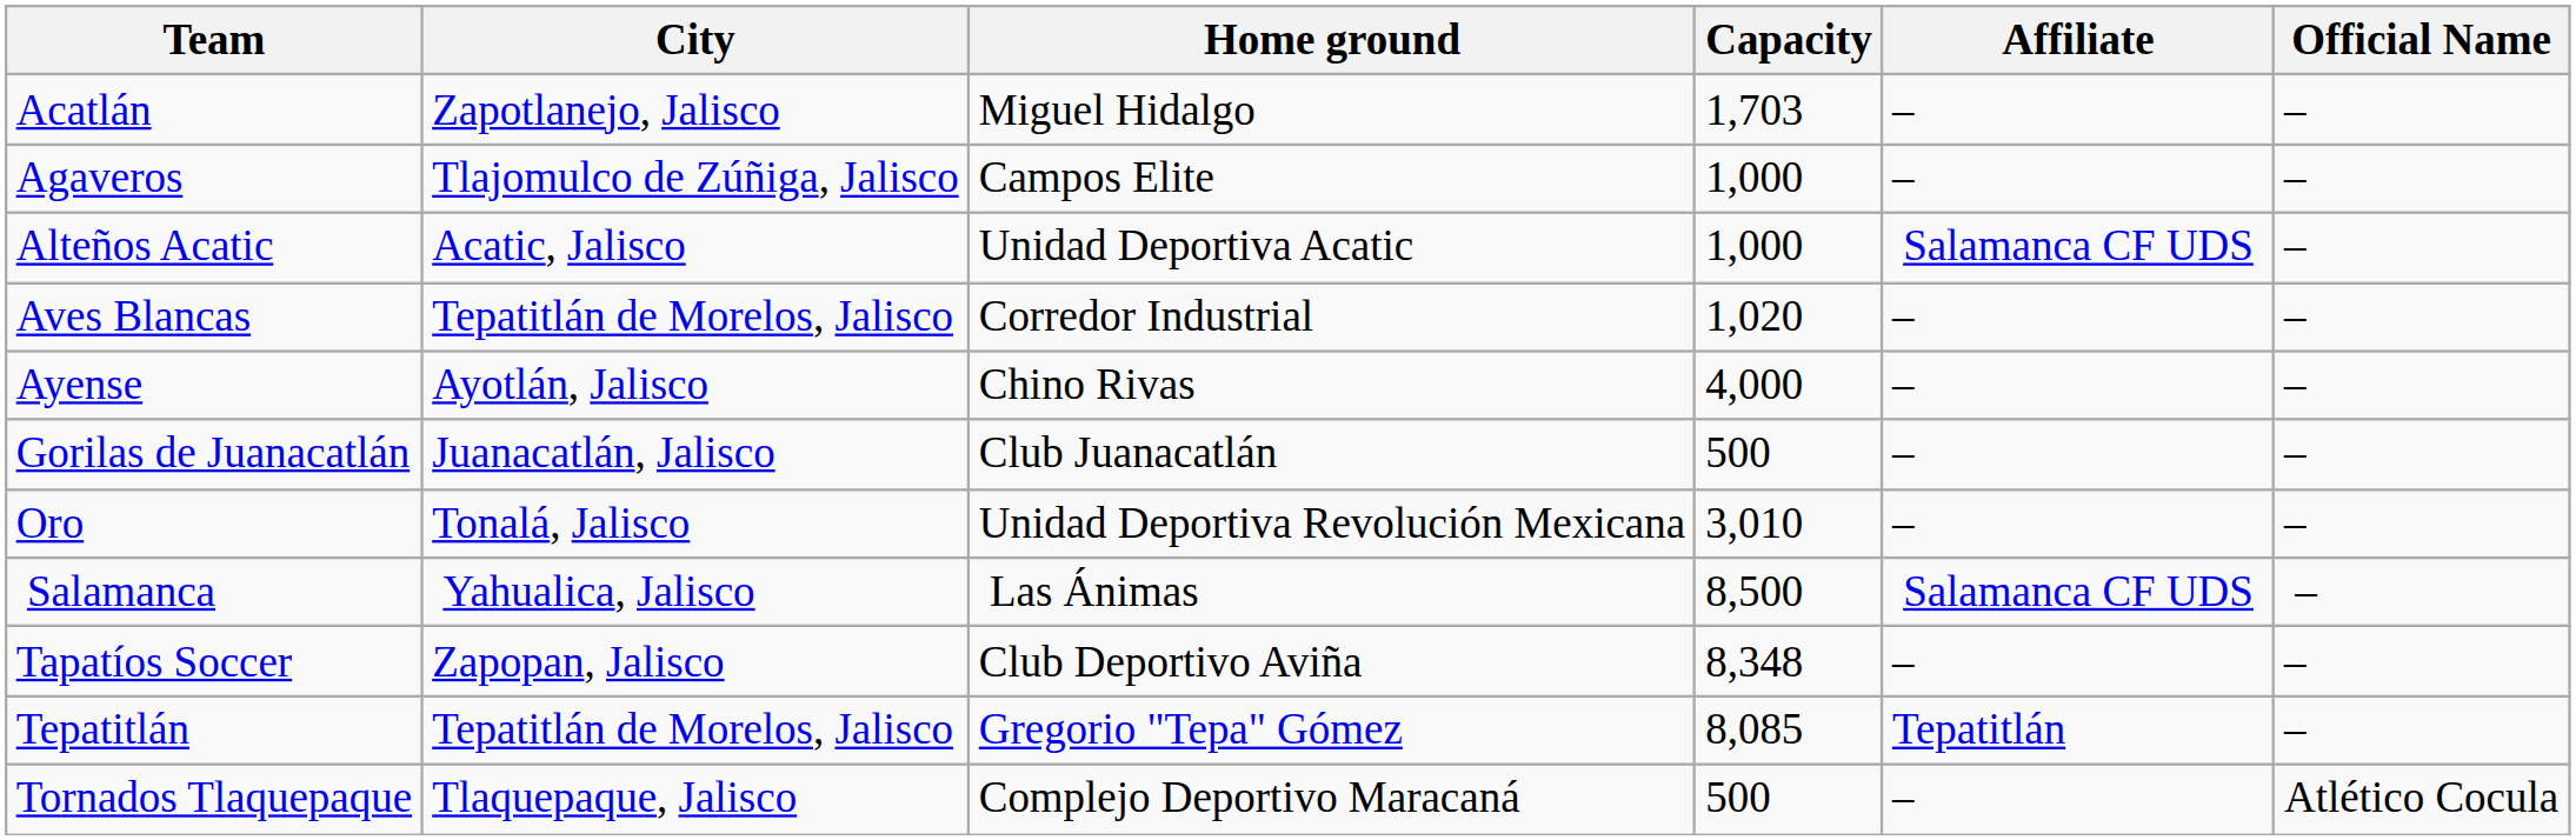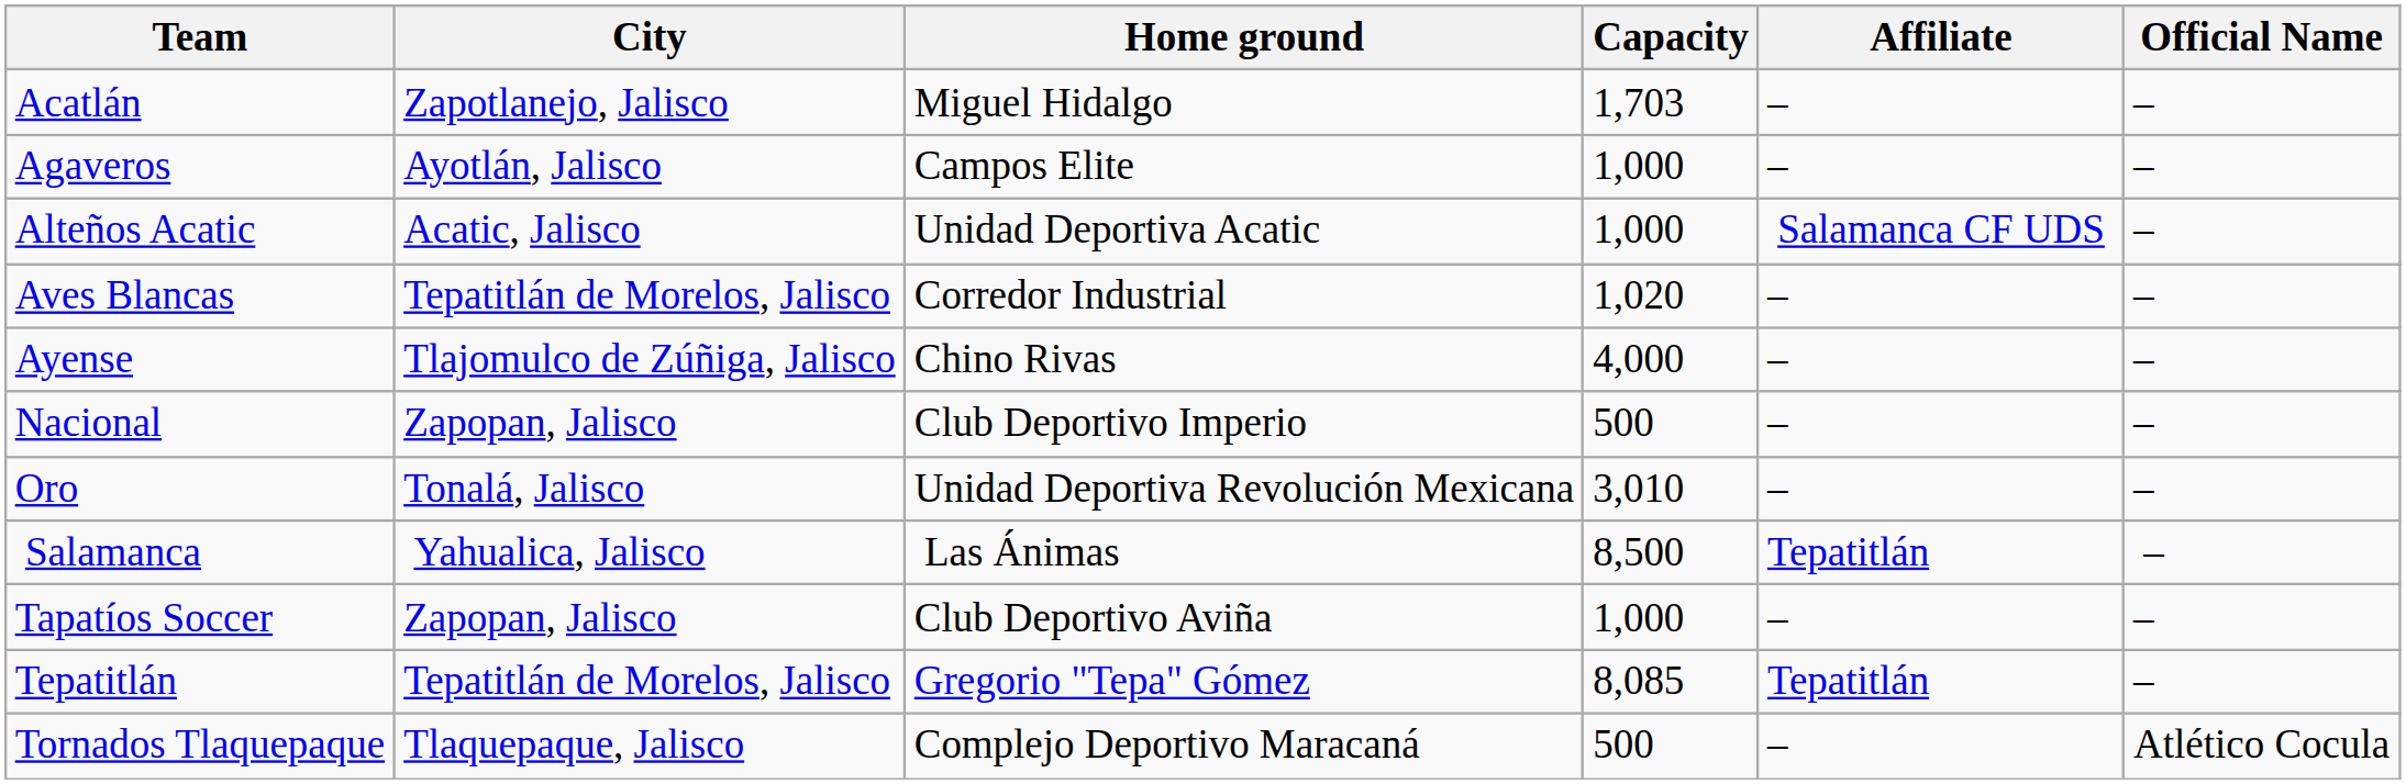 <table class="wikitable sortable">
 <tr>
 <th>Team</th>
 <th>City</th>
 <th>Home ground</th>
 <th>Capacity</th>
 <th>Affiliate</th>
 <th>Official Name</th>
 </tr>
 <tr>
 <td><a href='#'>Acatlán</a></td>
 <td><a href='#'>Zapotlanejo</a>, <a href='#'>Jalisco</a></td>
 <td>Miguel Hidalgo</td>
 <td>1,703</td>
 <td>–</td>
 <td>–</td>
 </tr>
 <tr>
 <td><a href='#'>Agaveros</a></td>
-<td><a href='#'>Tlajomulco de Zúñiga</a>, <a href='#'>Jalisco</a></td>
+<td><a href='#'>Ayotlán</a>, <a href='#'>Jalisco</a></td>
 <td>Campos Elite</td>
 <td>1,000</td>
 <td>–</td>
 <td>–</td>
 </tr>
 <tr>
 <td><a href='#'>Alteños Acatic</a></td>
 <td><a href='#'>Acatic</a>, <a href='#'>Jalisco</a></td>
 <td>Unidad Deportiva Acatic</td>
 <td>1,000</td>
 <td> <a href='#'>Salamanca CF UDS</a> </td>
 <td>–</td>
 </tr>
 <tr>
 <td><a href='#'>Aves Blancas</a></td>
 <td><a href='#'>Tepatitlán de Morelos</a>, <a href='#'>Jalisco</a></td>
 <td>Corredor Industrial</td>
 <td>1,020</td>
 <td>–</td>
 <td>–</td>
 </tr>
 <tr>
 <td><a href='#'>Ayense</a></td>
-<td><a href='#'>Ayotlán</a>, <a href='#'>Jalisco</a></td>
+<td><a href='#'>Tlajomulco de Zúñiga</a>, <a href='#'>Jalisco</a></td>
 <td>Chino Rivas</td>
 <td>4,000</td>
 <td>–</td>
 <td>–</td>
 </tr>
 <tr>
-<td><a href='#'>Gorilas de Juanacatlán</a></td>
-<td><a href='#'>Juanacatlán</a>, <a href='#'>Jalisco</a></td>
-<td>Club Juanacatlán</td>
+<td><a href='#'>Nacional</a></td>
+<td><a href='#'>Zapopan</a>, <a href='#'>Jalisco</a></td>
+<td>Club Deportivo Imperio</td>
 <td>500</td>
 <td>–</td>
 <td>–</td>
 </tr>
 <tr>
 <td><a href='#'>Oro</a></td>
 <td><a href='#'>Tonalá</a>, <a href='#'>Jalisco</a></td>
 <td>Unidad Deportiva Revolución Mexicana</td>
 <td>3,010</td>
 <td>–</td>
 <td>–</td>
 </tr>
 <tr>
 <td> <a href='#'>Salamanca</a></td>
 <td> <a href='#'>Yahualica</a>, <a href='#'>Jalisco</a> </td>
 <td> Las Ánimas </td>
 <td>8,500</td>
-<td> <a href='#'>Salamanca CF UDS</a> </td>
+<td><a href='#'>Tepatitlán</a></td>
 <td> –</td>
 </tr>
 <tr>
 <td><a href='#'>Tapatíos Soccer</a></td>
 <td><a href='#'>Zapopan</a>, <a href='#'>Jalisco</a></td>
 <td>Club Deportivo Aviña</td>
-<td>8,348</td>
+<td>1,000</td>
 <td>–</td>
 <td>–</td>
 </tr>
 <tr>
 <td><a href='#'>Tepatitlán</a></td>
 <td><a href='#'>Tepatitlán de Morelos</a>, <a href='#'>Jalisco</a></td>
 <td><a href='#'>Gregorio "Tepa" Gómez</a></td>
 <td>8,085</td>
 <td><a href='#'>Tepatitlán</a></td>
 <td>–</td>
 </tr>
 <tr>
 <td><a href='#'>Tornados Tlaquepaque</a></td>
 <td><a href='#'>Tlaquepaque</a>, <a href='#'>Jalisco</a></td>
 <td>Complejo Deportivo Maracaná</td>
 <td>500</td>
 <td>–</td>
 <td>Atlético Cocula</td>
 </tr>
 </table>
